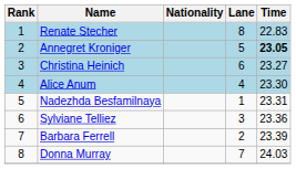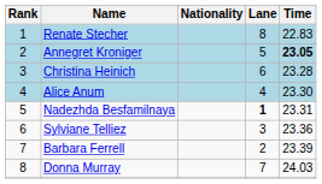 <table class="wikitable sortable" style="text-align:center">
 <tr>
 <th>Rank</th>
 <th>Name</th>
 <th>Nationality</th>
 <th>Lane</th>
 <th>Time</th>
 </tr>
 <tr bgcolor=lightblue>
 <td>1</td>
 <td align=left><a href='#'>Renate Stecher</a></td>
 <td align=left></td>
 <td>8</td>
 <td>22.83</td>
 </tr>
 <tr bgcolor=lightblue>
 <td>2</td>
 <td align=left><a href='#'>Annegret Kroniger</a></td>
 <td align=left></td>
 <td>5</td>
 <td><strong>23.05</strong></td>
 </tr>
 <tr bgcolor=lightblue>
 <td>3</td>
 <td align=left><a href='#'>Christina Heinich</a></td>
 <td align=left></td>
 <td>6</td>
-<td>23.27</td>
+<td>23.28</td>
 </tr>
 <tr bgcolor=lightblue>
 <td>4</td>
 <td align=left><a href='#'>Alice Anum</a></td>
 <td align=left></td>
 <td>4</td>
 <td>23.30</td>
 </tr>
 <tr>
 <td>5</td>
 <td align=left><a href='#'>Nadezhda Besfamilnaya</a></td>
 <td align=left></td>
-<td>1</td>
+<td><strong>1</strong></td>
 <td>23.31</td>
 </tr>
 <tr>
 <td>6</td>
 <td align=left><a href='#'>Sylviane Telliez</a></td>
 <td align=left></td>
 <td>3</td>
 <td>23.36</td>
 </tr>
 <tr>
 <td>7</td>
 <td align=left><a href='#'>Barbara Ferrell</a></td>
 <td align=left></td>
 <td>2</td>
 <td>23.39</td>
 </tr>
 <tr>
 <td>8</td>
 <td align=left><a href='#'>Donna Murray</a></td>
 <td align=left></td>
 <td>7</td>
 <td>24.03</td>
 </tr>
 <tr>
 </tr>
 </table>
